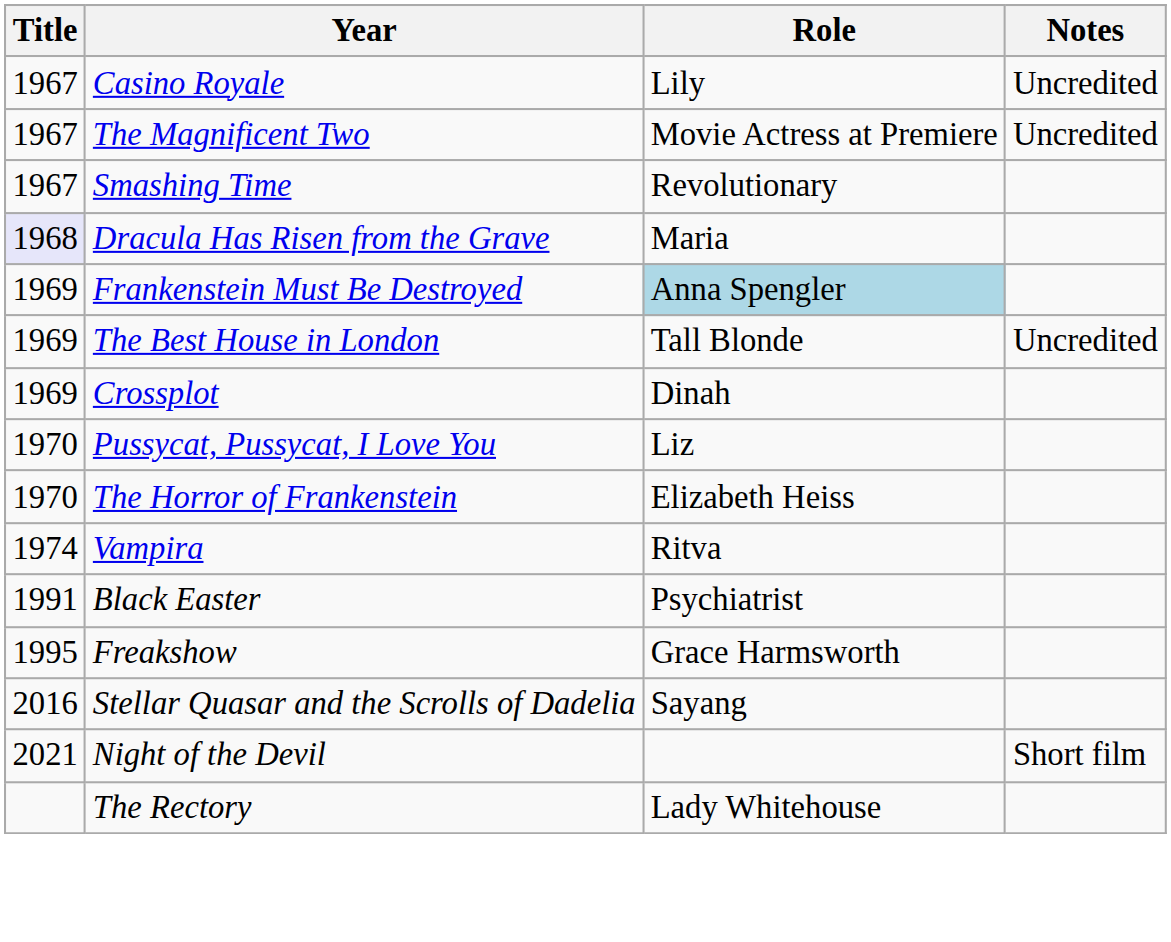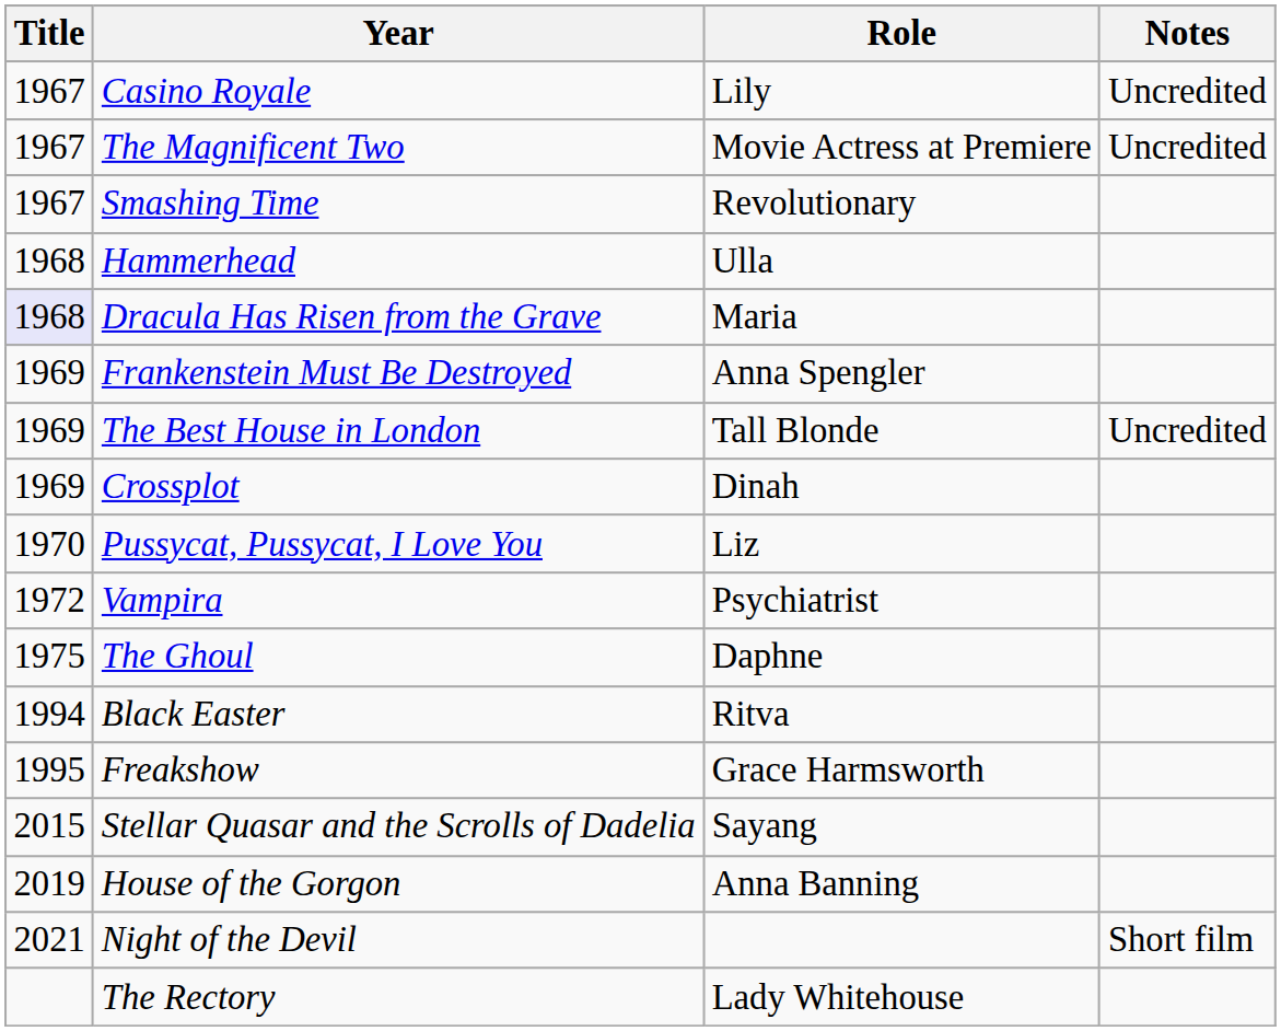 <table class="wikitable">
 <tr>
 <th scope="col">Title</th>
 <th scope="col">Year</th>
 <th scope="col">Role</th>
 <th scope="col">Notes</th>
 </tr>
 <tr>
 <td>1967</td>
 <td><em><a href='#'>Casino Royale</a></em></td>
 <td>Lily</td>
 <td>Uncredited</td>
 </tr>
 <tr>
 <td>1967</td>
 <td><em><a href='#'>The Magnificent Two</a></em></td>
 <td>Movie Actress at Premiere</td>
 <td>Uncredited</td>
 </tr>
 <tr>
 <td>1967</td>
 <td><em><a href='#'>Smashing Time</a></em></td>
 <td>Revolutionary</td>
 <td></td>
 </tr>
 <tr>
+<td>1968</td>
+<td><em><a href='#'>Hammerhead</a></em></td>
+<td>Ulla</td>
+<td></td>
+</tr>
+<tr>
 <td style="background: lavender;">1968</td>
 <td><em><a href='#'>Dracula Has Risen from the Grave</a></em></td>
 <td>Maria</td>
 <td></td>
 </tr>
 <tr>
 <td>1969</td>
 <td><em><a href='#'>Frankenstein Must Be Destroyed</a></em></td>
-<td style="background: lightblue;">Anna Spengler</td>
+<td>Anna Spengler</td>
 <td></td>
 </tr>
 <tr>
 <td>1969</td>
 <td><em><a href='#'>The Best House in London</a></em></td>
 <td>Tall Blonde</td>
 <td>Uncredited</td>
 </tr>
 <tr>
 <td>1969</td>
 <td><em><a href='#'>Crossplot</a></em></td>
 <td>Dinah</td>
 <td></td>
 </tr>
 <tr>
 <td>1970</td>
 <td><em><a href='#'>Pussycat, Pussycat, I Love You</a></em></td>
 <td>Liz</td>
 <td></td>
 </tr>
 <tr>
-<td>1970</td>
-<td><em><a href='#'>The Horror of Frankenstein</a></em></td>
-<td>Elizabeth Heiss</td>
+<td>1972</td>
+<td><em><a href='#'>Vampira</a></em></td>
+<td>Psychiatrist</td>
 <td></td>
 </tr>
 <tr>
-<td>1974</td>
-<td><em><a href='#'>Vampira</a></em></td>
-<td>Ritva</td>
+<td>1975</td>
+<td><em><a href='#'>The Ghoul</a></em></td>
+<td>Daphne</td>
 <td></td>
 </tr>
 <tr>
-<td>1991</td>
+<td>1994</td>
 <td><em>Black Easter</em></td>
-<td>Psychiatrist</td>
+<td>Ritva</td>
 <td></td>
 </tr>
 <tr>
 <td>1995</td>
 <td><em>Freakshow</em></td>
 <td>Grace Harmsworth</td>
 <td></td>
 </tr>
 <tr>
-<td>2016</td>
+<td>2015</td>
 <td><em>Stellar Quasar and the Scrolls of Dadelia</em></td>
 <td>Sayang</td>
+<td></td>
+</tr>
+<tr>
+<td>2019</td>
+<td><em>House of the Gorgon</em></td>
+<td>Anna Banning</td>
 <td></td>
 </tr>
 <tr>
 <td>2021</td>
 <td><em>Night of the Devil</em></td>
 <td></td>
 <td>Short film</td>
 </tr>
 <tr>
 <td></td>
 <td><em>The Rectory</em></td>
 <td>Lady Whitehouse</td>
 <td></td>
 </tr>
 </table>
